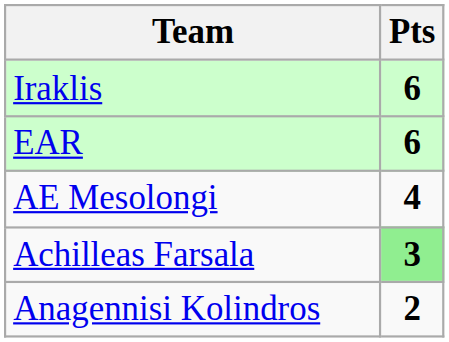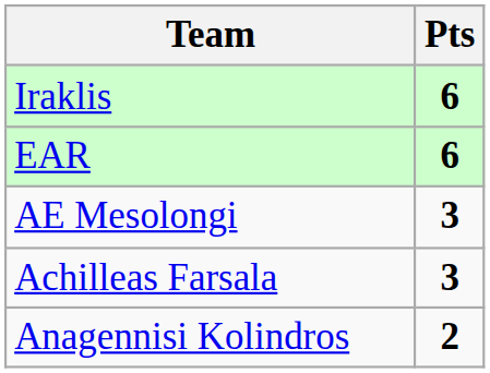 <table class="wikitable" style="text-align: center;">
 <tr>
 <th width=165>Team</th>
 <th width=20>Pts</th>
 </tr>
 <tr bgcolor="#ccffcc">
 <td align=left><a href='#'>Iraklis</a></td>
 <td><strong>6</strong></td>
 </tr>
 <tr bgcolor="#ccffcc">
 <td align=left><a href='#'>EAR</a></td>
 <td><strong>6</strong></td>
 </tr>
 <tr>
 <td align=left><a href='#'>AE Mesolongi</a></td>
-<td><strong>4</strong></td>
+<td><strong>3</strong></td>
 </tr>
 <tr>
 <td align=left><a href='#'>Achilleas Farsala</a></td>
-<td style="background: lightgreen;"><strong>3</strong></td>
+<td><strong>3</strong></td>
 </tr>
 <tr>
 <td align=left><a href='#'>Anagennisi Kolindros</a></td>
 <td><strong>2</strong></td>
 </tr>
 </table>
